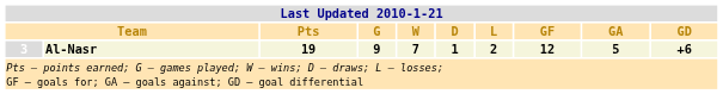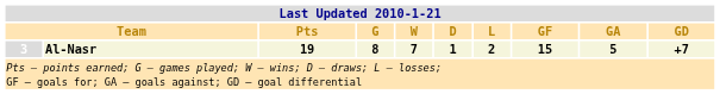 <table width=60%>
 <tr>
 <th colspan="10" bgcolor=#DCDCDC style="color:#00008B;">Last Updated 2010-1-21</th>
 </tr>
 <tr>
 <th colspan="2" bgcolor=#ffe5b4 style="color:#B8860B;">Team</th>
 <th bgcolor=#ffe5b4 align="center" style="color:#B8860B;">Pts</th>
 <th bgcolor=#ffe5b4 align="center" style="color:#B8860B;">G</th>
 <th bgcolor=#ffe5b4 align="center" style="color:#B8860B;">W</th>
 <th bgcolor=#ffe5b4 align="center" style="color:#B8860B;">D</th>
 <th bgcolor=#ffe5b4 align="center" style="color:#B8860B;">L</th>
 <th bgcolor=#ffe5b4 align="center" style="color:#B8860B;">GF</th>
 <th bgcolor=#ffe5b4 align="center" style="color:#B8860B;">GA</th>
 <th bgcolor=#ffe5b4 align="center" style="color:#B8860B;">GD</th>
 </tr>
 <tr>
 <th bgcolor=#DCDCDC align="center" style="color:white;">3</th>
 <td bgcolor=#f5f5dc><strong>Al-Nasr</strong></td>
 <td bgcolor=#f5f5dc align="center"><strong>19</strong></td>
-<td bgcolor=#f5f5dc align="center"><strong>9</strong></td>
+<td bgcolor=#f5f5dc align="center"><strong>8</strong></td>
 <td bgcolor=#f5f5dc align="center"><strong>7</strong></td>
 <td bgcolor=#f5f5dc align="center"><strong>1</strong></td>
 <td bgcolor=#f5f5dc align="center"><strong>2</strong></td>
-<td bgcolor=#f5f5dc align="center"><strong>12</strong></td>
+<td bgcolor=#f5f5dc align="center"><strong>15</strong></td>
 <td bgcolor=#f5f5dc align="center"><strong>5</strong></td>
-<td bgcolor=#f5f5dc align="center"><strong>+6</strong></td>
+<td bgcolor=#f5f5dc align="center"><strong>+7</strong></td>
 </tr>
 <tr bgcolor=#ffe5b4>
 <td colspan="10"><small><em>Pts – points earned; G – games played; W – wins; D – draws; L – losses;<br> </em>GF – goals for; GA – goals against; GD – goal differential</small></td>
 </tr>
 </table>
